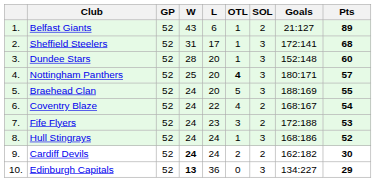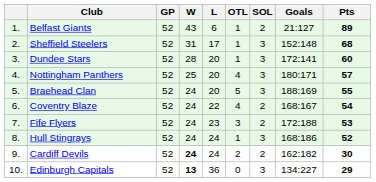 <table class="wikitable">
 <tr>
 <th width="30"></th>
 <th width="200">Club</th>
 <th width="30">GP</th>
 <th width="30">W</th>
 <th width="30">L</th>
 <th width="30">OTL</th>
 <th width="30">SOL</th>
 <th width="70">Goals</th>
 <th width="70">Pts</th>
 </tr>
 <tr bgcolor="#e6fae6" align="center">
 <td>1.</td>
 <td align="left"><a href='#'>Belfast Giants</a></td>
 <td>52</td>
 <td>43</td>
 <td>6</td>
 <td>1</td>
 <td>2</td>
 <td>21:127</td>
 <td><strong>89</strong></td>
 </tr>
 <tr bgcolor="#e6fae6" align="center">
 <td>2.</td>
 <td align="left"><a href='#'>Sheffield Steelers</a></td>
 <td>52</td>
 <td>31</td>
 <td>17</td>
 <td>1</td>
 <td>3</td>
-<td>172:141</td>
+<td>152:148</td>
 <td><strong>68</strong></td>
 </tr>
 <tr bgcolor="#e6fae6" align="center">
 <td>3.</td>
 <td align="left"><a href='#'>Dundee Stars</a></td>
 <td>52</td>
 <td>28</td>
 <td>20</td>
 <td>1</td>
 <td>3</td>
-<td>152:148</td>
+<td>172:141</td>
 <td><strong>60</strong></td>
 </tr>
 <tr bgcolor="#e6fae6" align="center">
 <td>4.</td>
 <td align="left"><a href='#'>Nottingham Panthers</a></td>
 <td>52</td>
 <td>25</td>
 <td>20</td>
-<td><strong>4</strong></td>
+<td>4</td>
 <td>3</td>
 <td>180:171</td>
 <td><strong>57</strong></td>
 </tr>
 <tr bgcolor="#e6fae6" align="center">
 <td>5.</td>
 <td align="left"><a href='#'>Braehead Clan</a></td>
 <td>52</td>
 <td>24</td>
 <td>20</td>
 <td>5</td>
 <td>3</td>
 <td>188:169</td>
 <td><strong>55</strong></td>
 </tr>
 <tr bgcolor="#e6fae6" align="center">
 <td>6.</td>
 <td align="left"><a href='#'>Coventry Blaze</a></td>
 <td>52</td>
 <td>24</td>
 <td>22</td>
 <td>4</td>
 <td>2</td>
 <td>168:167</td>
 <td><strong>54</strong></td>
 </tr>
 <tr bgcolor="#e6fae6" align="center">
 <td>7.</td>
 <td align="left"><a href='#'>Fife Flyers</a></td>
 <td>52</td>
 <td>24</td>
 <td>23</td>
 <td>3</td>
 <td>2</td>
 <td>172:188</td>
 <td><strong>53</strong></td>
 </tr>
 <tr bgcolor="#e6fae6" align="center">
 <td>8.</td>
 <td align="left"><a href='#'>Hull Stingrays</a></td>
 <td>52</td>
 <td>24</td>
 <td>24</td>
 <td>1</td>
 <td>3</td>
 <td>168:186</td>
 <td><strong>52</strong></td>
 </tr>
 <tr bgcolor="#FFFFFF" align="center">
 <td>9.</td>
 <td align="left"><a href='#'>Cardiff Devils</a></td>
 <td>52</td>
 <td><strong>24</strong></td>
 <td>24</td>
 <td>2</td>
 <td>2</td>
 <td>162:182</td>
 <td><strong>30</strong></td>
 </tr>
 <tr bgcolor="#FFFFFF" align="center">
 <td>10.</td>
 <td align="left"><a href='#'>Edinburgh Capitals</a></td>
 <td>52</td>
 <td><strong>13</strong></td>
 <td>36</td>
 <td>0</td>
 <td>3</td>
 <td>134:227</td>
 <td><strong>29</strong></td>
 </tr>
 </table>
